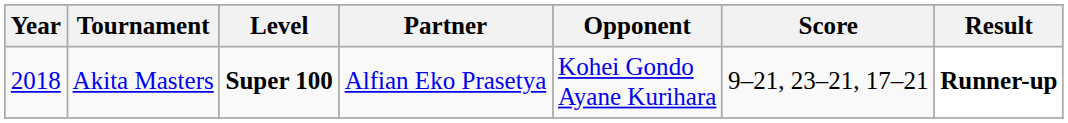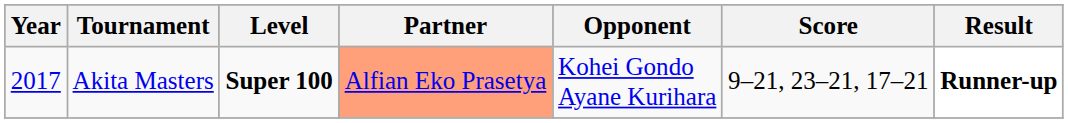 <table class="sortable wikitable" style="font-size: 90%;">
 <tr>
 <th>Year</th>
 <th>Tournament</th>
 <th>Level</th>
 <th>Partner</th>
 <th>Opponent</th>
 <th>Score</th>
 <th>Result</th>
 </tr>
 <tr>
-<td align="center"><a href='#'>2018</a></td>
+<td align="center"><a href='#'>2017</a></td>
 <td align="left"><a href='#'>Akita Masters</a></td>
 <td align="left"><strong>Super 100</strong></td>
-<td align="left"> <a href='#'>Alfian Eko Prasetya</a></td>
+<td align="left" style="background: lightsalmon;"> <a href='#'>Alfian Eko Prasetya</a></td>
 <td align="left"> <a href='#'>Kohei Gondo</a> <br>  <a href='#'>Ayane Kurihara</a></td>
 <td align="left">9–21, 23–21, 17–21</td>
 <td style="text-align:left; background:white"> <strong>Runner-up</strong></td>
 </tr>
 </table>
